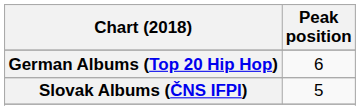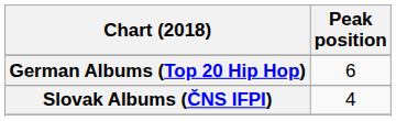 <table class="wikitable sortable plainrowheaders" style="text-align:center">
 <tr>
 <th scope="col">Chart (2018)</th>
 <th scope="col">Peak<br> position</th>
 </tr>
 <tr>
 </tr>
 <tr>
 </tr>
 <tr>
 </tr>
 <tr>
 </tr>
 <tr>
 </tr>
 <tr>
 </tr>
 <tr>
 </tr>
 <tr>
 </tr>
 <tr>
 </tr>
 <tr>
 </tr>
 <tr>
 </tr>
 <tr>
 <th scope="row">German Albums (<a href='#'>Top 20 Hip Hop</a>)</th>
 <td>6</td>
 </tr>
 <tr>
 </tr>
 <tr>
 </tr>
 <tr>
 </tr>
 <tr>
 </tr>
 <tr>
 </tr>
 <tr>
 <th scope="row">Slovak Albums (<a href='#'>ČNS IFPI</a>)</th>
-<td>5</td>
+<td>4</td>
 </tr>
 <tr>
 </tr>
 <tr>
 </tr>
 <tr>
 </tr>
 <tr>
 </tr>
 <tr>
 </tr>
 <tr>
 </tr>
 </table>
